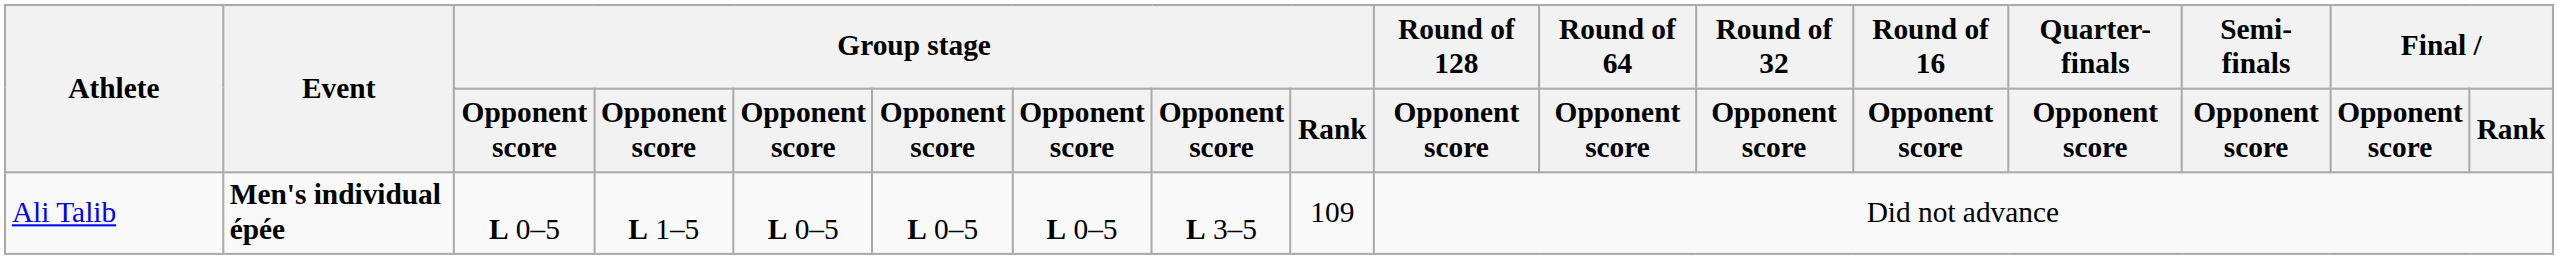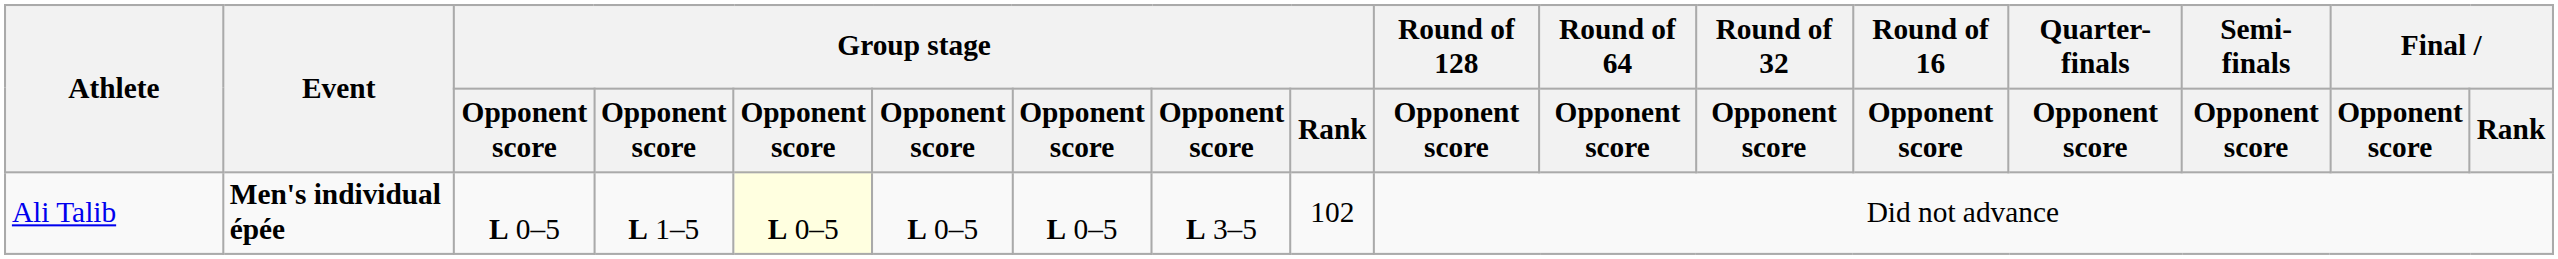 <table class="wikitable" style="font-size:90%; text-align:center">
 <tr>
 <th rowspan="2" width="100">Athlete</th>
 <th rowspan="2">Event</th>
 <th colspan="7">Group stage</th>
 <th>Round of 128</th>
 <th>Round of 64</th>
 <th>Round of 32</th>
 <th>Round of 16</th>
 <th>Quarter-finals</th>
 <th>Semi-finals</th>
 <th colspan="2">Final / </th>
 </tr>
 <tr>
 <th>Opponent<br>score</th>
 <th>Opponent<br>score</th>
 <th>Opponent<br>score</th>
 <th>Opponent<br>score</th>
 <th>Opponent<br>score</th>
 <th>Opponent<br>score</th>
 <th>Rank</th>
 <th>Opponent<br>score</th>
 <th>Opponent<br>score</th>
 <th>Opponent<br>score</th>
 <th>Opponent<br>score</th>
 <th>Opponent<br>score</th>
 <th>Opponent<br>score</th>
 <th>Opponent<br>score</th>
 <th>Rank</th>
 </tr>
 <tr>
 <td align="left"><a href='#'>Ali Talib</a></td>
 <td align="left"><strong>Men's individual épée</strong></td>
 <td><br><strong>L</strong> 0–5</td>
 <td><br><strong>L</strong> 1–5</td>
-<td><br><strong>L</strong> 0–5</td>
+<td style="background: lightyellow;"><br><strong>L</strong> 0–5</td>
 <td><br><strong>L</strong> 0–5</td>
 <td><br><strong>L</strong> 0–5</td>
 <td><br><strong>L</strong> 3–5</td>
-<td>109</td>
+<td>102</td>
 <td colspan="8">Did not advance</td>
 </tr>
 </table>
